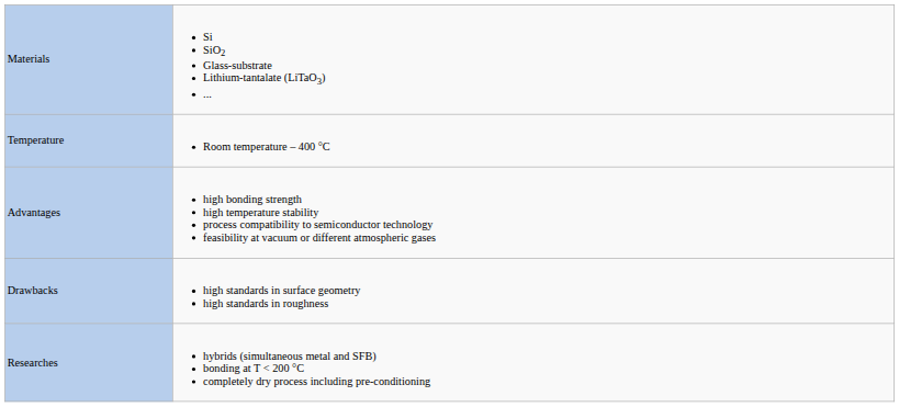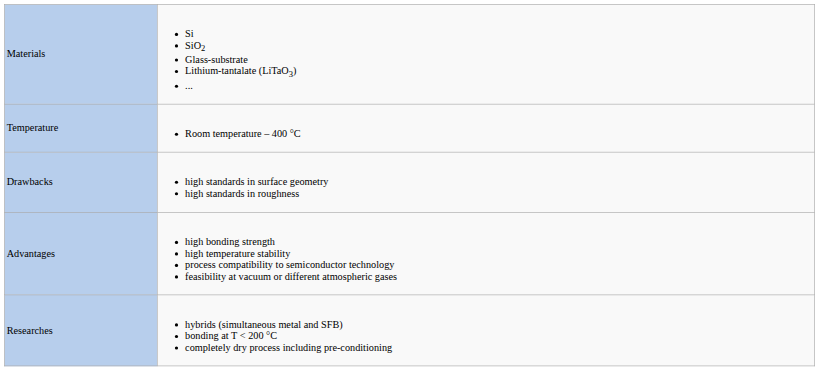 <table class="wikitable" width="80%">
 <tr>
 <td style="background:#B7CEEC">Materials</td>
 <td><br><ul><li>Si</li><li>SiO<sub>2</sub></li><li>Glass-substrate</li><li>Lithium-tantalate (LiTaO<sub>3</sub>)</li><li>...</li></ul></td>
 </tr>
 <tr>
 <td style="background:#B7CEEC">Temperature</td>
 <td><br><ul><li>Room temperature – 400 °C</li></ul></td>
 </tr>
 <tr>
+<td style="background:#B7CEEC">Drawbacks</td>
+<td><br><ul><li>high standards in surface geometry</li><li>high standards in roughness</li></ul></td>
+</tr>
+<tr>
 <td style="background:#B7CEEC">Advantages</td>
 <td><br><ul><li>high bonding strength</li><li>high temperature stability</li><li>process compatibility to semiconductor technology</li><li>feasibility at vacuum or different atmospheric gases</li></ul></td>
-</tr>
-<tr>
-<td style="background:#B7CEEC">Drawbacks</td>
-<td><br><ul><li>high standards in surface geometry</li><li>high standards in roughness</li></ul></td>
 </tr>
 <tr>
 <td style="background:#B7CEEC">Researches</td>
 <td><br><ul><li>hybrids (simultaneous metal and SFB)</li><li>bonding at T < 200 °C</li><li>completely dry process including pre-conditioning</li></ul></td>
 </tr>
 </table>
